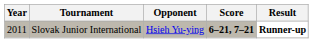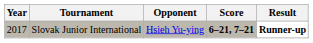 <table class="sortable wikitable" style="font-size: 90%;">
 <tr>
 <th>Year</th>
 <th>Tournament</th>
 <th>Opponent</th>
 <th>Score</th>
 <th>Result</th>
 </tr>
 <tr style="background:#BDB8AD">
-<td align="center">2011</td>
+<td align="center">2017</td>
 <td align="left">Slovak Junior International</td>
 <td align="left"> <a href='#'>Hsieh Yu-ying</a></td>
 <td align="left"><strong>6–21, 7–21</strong></td>
 <td style="text-align:left; background:white"> <strong>Runner-up</strong></td>
 </tr>
 </table>
